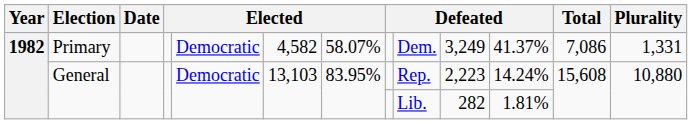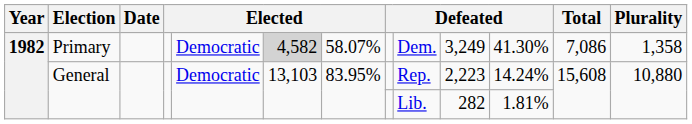 <table class=wikitable>
 <tr>
 <th>Year</th>
 <th>Election</th>
 <th>Date</th>
 <th ! colspan="4">Elected</th>
 <th ! colspan="4">Defeated</th>
 <th>Total</th>
 <th>Plurality</th>
 </tr>
 <tr>
 <th rowspan="3" valign="top">1982</th>
 <td valign="top">Primary</td>
 <td valign="top"></td>
 <td valign="top"></td>
 <td valign="top" ><a href='#'>Democratic</a></td>
-<td valign="top" align="right">4,582</td>
+<td valign="top" align="right" style="background: lightgrey;">4,582</td>
 <td valign="top" align="right">58.07%</td>
 <td valign="top"></td>
 <td valign="top" ><a href='#'>Dem.</a></td>
 <td valign="top" align="right">3,249</td>
-<td valign="top" align="right">41.37%</td>
+<td valign="top" align="right">41.30%</td>
 <td valign="top" align="right">7,086</td>
-<td valign="top" align="right">1,331</td>
+<td valign="top" align="right">1,358</td>
 </tr>
 <tr>
 <td rowspan="2" valign="top">General</td>
 <td rowspan="2" valign="top"></td>
 <td rowspan="2" valign="top"></td>
 <td rowspan="2" valign="top" ><a href='#'>Democratic</a></td>
 <td rowspan="2" valign="top" align="right">13,103</td>
 <td rowspan="2" valign="top" align="right">83.95%</td>
 <td valign="top"></td>
 <td valign="top" ><a href='#'>Rep.</a></td>
 <td valign="top" align="right">2,223</td>
 <td valign="top" align="right">14.24%</td>
 <td rowspan="2" valign="top" align="right">15,608</td>
 <td rowspan="2" valign="top" align="right">10,880</td>
 </tr>
 <tr>
 <td valign="top"></td>
 <td valign="top" ><a href='#'>Lib.</a></td>
 <td valign="top" align="right">282</td>
 <td valign="top" align="right">1.81%</td>
 </tr>
 </table>
